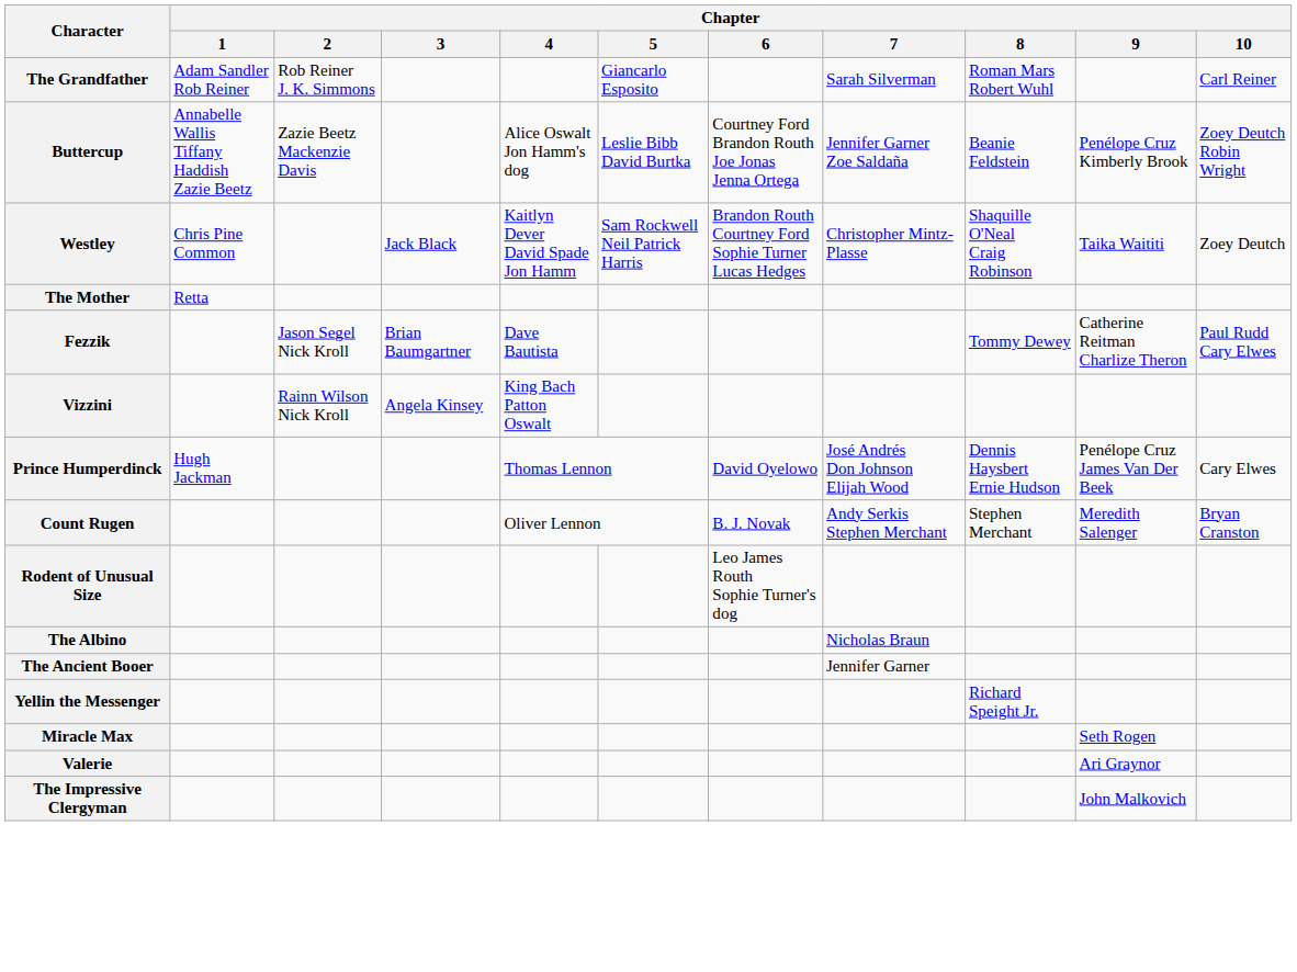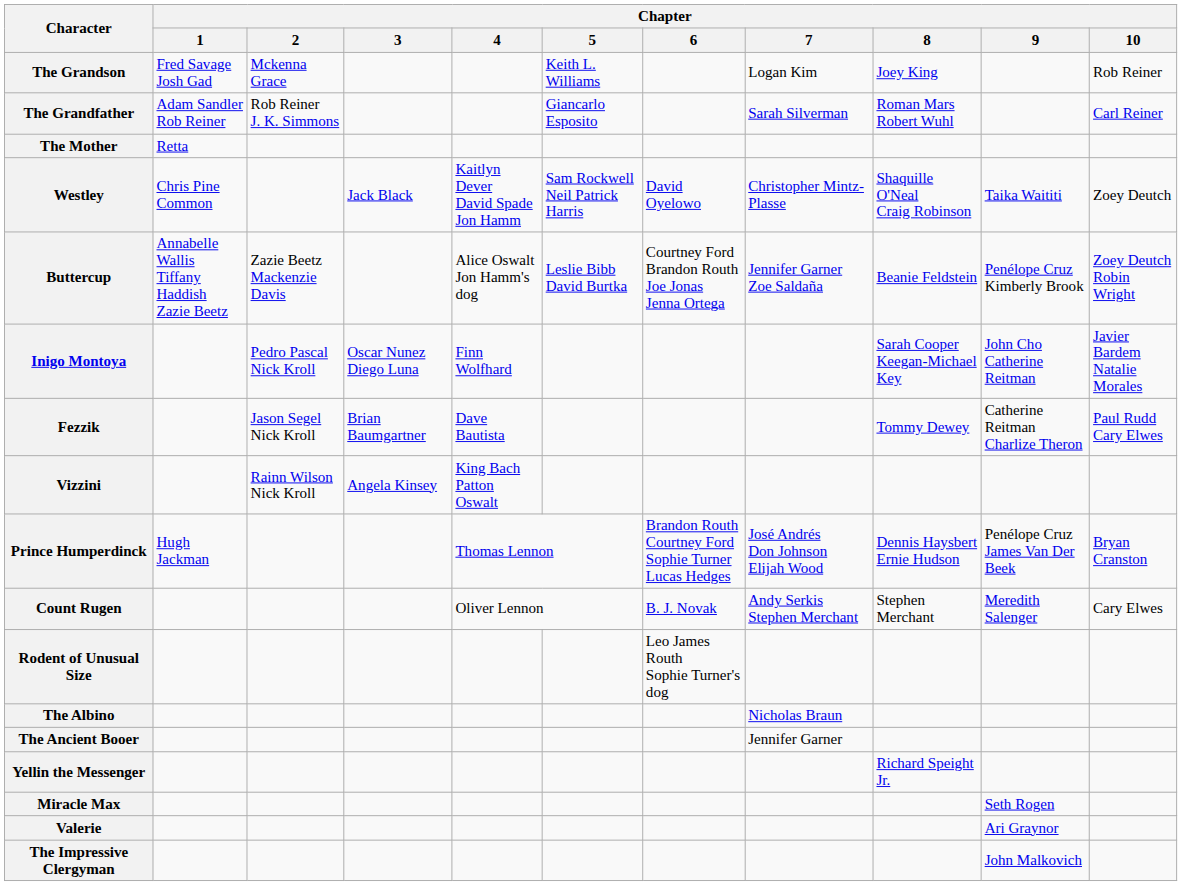 <table class="wikitable">
 <tr>
 <th rowspan="2">Character</th>
 <th colspan="10">Chapter</th>
 </tr>
 <tr>
 <th>1</th>
 <th>2</th>
 <th>3</th>
 <th>4</th>
 <th>5</th>
 <th>6</th>
 <th>7</th>
 <th>8</th>
 <th>9</th>
 <th>10</th>
 </tr>
 <tr>
+<th>The Grandson</th>
+<td><a href='#'>Fred Savage</a><br><a href='#'>Josh Gad</a></td>
+<td><a href='#'>Mckenna Grace</a></td>
+<td></td>
+<td></td>
+<td><a href='#'>Keith L. Williams</a></td>
+<td></td>
+<td>Logan Kim</td>
+<td><a href='#'>Joey King</a></td>
+<td></td>
+<td>Rob Reiner</td>
+</tr>
+<tr>
 <th>The Grandfather</th>
 <td><a href='#'>Adam Sandler</a><br><a href='#'>Rob Reiner</a></td>
 <td>Rob Reiner<br><a href='#'>J. K. Simmons</a></td>
 <td></td>
 <td></td>
 <td><a href='#'>Giancarlo Esposito</a></td>
 <td></td>
 <td><a href='#'>Sarah Silverman</a></td>
 <td><a href='#'>Roman Mars</a><br><a href='#'>Robert Wuhl</a></td>
 <td></td>
 <td><a href='#'>Carl Reiner</a></td>
+</tr>
+<tr>
+<th>The Mother</th>
+<td><a href='#'>Retta</a></td>
+<td></td>
+<td></td>
+<td></td>
+<td></td>
+<td></td>
+<td></td>
+<td></td>
+<td></td>
+<td></td>
+</tr>
+<tr>
+<th>Westley</th>
+<td><a href='#'>Chris Pine</a><br><a href='#'>Common</a></td>
+<td></td>
+<td><a href='#'>Jack Black</a></td>
+<td><a href='#'>Kaitlyn Dever</a><br><a href='#'>David Spade</a><br><a href='#'>Jon Hamm</a></td>
+<td><a href='#'>Sam Rockwell</a><br><a href='#'>Neil Patrick Harris</a></td>
+<td><a href='#'>David Oyelowo</a></td>
+<td><a href='#'>Christopher Mintz-Plasse</a></td>
+<td><a href='#'>Shaquille O'Neal</a><br><a href='#'>Craig Robinson</a></td>
+<td><a href='#'>Taika Waititi</a></td>
+<td>Zoey Deutch</td>
 </tr>
 <tr>
 <th>Buttercup</th>
 <td><a href='#'>Annabelle Wallis</a><br><a href='#'>Tiffany Haddish</a><br><a href='#'>Zazie Beetz</a></td>
 <td>Zazie Beetz<br><a href='#'>Mackenzie Davis</a></td>
 <td></td>
 <td>Alice Oswalt<br>Jon Hamm's dog</td>
 <td><a href='#'>Leslie Bibb</a><br><a href='#'>David Burtka</a></td>
 <td>Courtney Ford<br>Brandon Routh<br><a href='#'>Joe Jonas</a><br><a href='#'>Jenna Ortega</a></td>
 <td><a href='#'>Jennifer Garner</a><br><a href='#'>Zoe Saldaña</a></td>
 <td><a href='#'>Beanie Feldstein</a></td>
 <td><a href='#'>Penélope Cruz</a><br>Kimberly Brook</td>
 <td><a href='#'>Zoey Deutch</a><br><a href='#'>Robin Wright</a></td>
 </tr>
 <tr>
-<th>Westley</th>
-<td><a href='#'>Chris Pine</a><br><a href='#'>Common</a></td>
+<th><a href='#'>Inigo Montoya</a></th>
 <td></td>
-<td><a href='#'>Jack Black</a></td>
-<td><a href='#'>Kaitlyn Dever</a><br><a href='#'>David Spade</a><br><a href='#'>Jon Hamm</a></td>
-<td><a href='#'>Sam Rockwell</a><br><a href='#'>Neil Patrick Harris</a></td>
-<td><a href='#'>Brandon Routh</a><br><a href='#'>Courtney Ford</a><br><a href='#'>Sophie Turner</a><br><a href='#'>Lucas Hedges</a></td>
-<td><a href='#'>Christopher Mintz-Plasse</a></td>
-<td><a href='#'>Shaquille O'Neal</a><br><a href='#'>Craig Robinson</a></td>
-<td><a href='#'>Taika Waititi</a></td>
-<td>Zoey Deutch</td>
-</tr>
-<tr>
-<th>The Mother</th>
-<td><a href='#'>Retta</a></td>
+<td><a href='#'>Pedro Pascal</a><br><a href='#'>Nick Kroll</a></td>
+<td><a href='#'>Oscar Nunez</a><br><a href='#'>Diego Luna</a></td>
+<td><a href='#'>Finn Wolfhard</a></td>
 <td></td>
 <td></td>
 <td></td>
-<td></td>
-<td></td>
-<td></td>
-<td></td>
-<td></td>
-<td></td>
+<td><a href='#'>Sarah Cooper</a><br><a href='#'>Keegan-Michael Key</a></td>
+<td><a href='#'>John Cho</a><br><a href='#'>Catherine Reitman</a></td>
+<td><a href='#'>Javier Bardem</a><br><a href='#'>Natalie Morales</a></td>
 </tr>
 <tr>
 <th>Fezzik</th>
 <td></td>
 <td><a href='#'>Jason Segel</a><br>Nick Kroll</td>
 <td><a href='#'>Brian Baumgartner</a></td>
 <td><a href='#'>Dave Bautista</a></td>
 <td></td>
 <td></td>
 <td></td>
 <td><a href='#'>Tommy Dewey</a></td>
 <td>Catherine Reitman<br><a href='#'>Charlize Theron</a></td>
 <td><a href='#'>Paul Rudd</a><br><a href='#'>Cary Elwes</a></td>
 </tr>
 <tr>
 <th>Vizzini</th>
 <td></td>
 <td><a href='#'>Rainn Wilson</a><br>Nick Kroll</td>
 <td><a href='#'>Angela Kinsey</a></td>
 <td><a href='#'>King Bach</a><br><a href='#'>Patton Oswalt</a></td>
 <td></td>
 <td></td>
 <td></td>
 <td></td>
 <td></td>
 <td></td>
 </tr>
 <tr>
 <th>Prince Humperdinck</th>
 <td><a href='#'>Hugh Jackman</a></td>
 <td></td>
 <td></td>
 <td colspan="2"><a href='#'>Thomas Lennon</a></td>
-<td><a href='#'>David Oyelowo</a></td>
+<td><a href='#'>Brandon Routh</a><br><a href='#'>Courtney Ford</a><br><a href='#'>Sophie Turner</a><br><a href='#'>Lucas Hedges</a></td>
 <td><a href='#'>José Andrés</a><br><a href='#'>Don Johnson</a><br><a href='#'>Elijah Wood</a></td>
 <td><a href='#'>Dennis Haysbert</a><br><a href='#'>Ernie Hudson</a></td>
 <td>Penélope Cruz<br><a href='#'>James Van Der Beek</a></td>
-<td>Cary Elwes</td>
+<td><a href='#'>Bryan Cranston</a></td>
 </tr>
 <tr>
 <th>Count Rugen</th>
 <td></td>
 <td></td>
 <td></td>
 <td colspan="2">Oliver Lennon</td>
 <td><a href='#'>B. J. Novak</a></td>
 <td><a href='#'>Andy Serkis</a><br><a href='#'>Stephen Merchant</a></td>
 <td>Stephen Merchant</td>
 <td><a href='#'>Meredith Salenger</a></td>
-<td><a href='#'>Bryan Cranston</a></td>
+<td>Cary Elwes</td>
 </tr>
 <tr>
 <th>Rodent of Unusual Size</th>
 <td></td>
 <td></td>
 <td></td>
 <td></td>
 <td></td>
 <td>Leo James Routh<br>Sophie Turner's dog</td>
 <td></td>
 <td></td>
 <td></td>
 <td></td>
 </tr>
 <tr>
 <th>The Albino</th>
 <td></td>
 <td></td>
 <td></td>
 <td></td>
 <td></td>
 <td></td>
 <td><a href='#'>Nicholas Braun</a></td>
 <td></td>
 <td></td>
 <td></td>
 </tr>
 <tr>
 <th>The Ancient Booer</th>
 <td></td>
 <td></td>
 <td></td>
 <td></td>
 <td></td>
 <td></td>
 <td>Jennifer Garner</td>
 <td></td>
 <td></td>
 <td></td>
 </tr>
 <tr>
 <th>Yellin the Messenger</th>
 <td></td>
 <td></td>
 <td></td>
 <td></td>
 <td></td>
 <td></td>
 <td></td>
 <td><a href='#'>Richard Speight Jr.</a></td>
 <td></td>
 <td></td>
 </tr>
 <tr>
 <th>Miracle Max</th>
 <td></td>
 <td></td>
 <td></td>
 <td></td>
 <td></td>
 <td></td>
 <td></td>
 <td></td>
 <td><a href='#'>Seth Rogen</a></td>
 <td></td>
 </tr>
 <tr>
 <th>Valerie</th>
 <td></td>
 <td></td>
 <td></td>
 <td></td>
 <td></td>
 <td></td>
 <td></td>
 <td></td>
 <td><a href='#'>Ari Graynor</a></td>
 <td></td>
 </tr>
 <tr>
 <th>The Impressive Clergyman</th>
 <td></td>
 <td></td>
 <td></td>
 <td></td>
 <td></td>
 <td></td>
 <td></td>
 <td></td>
 <td><a href='#'>John Malkovich</a></td>
 <td></td>
 </tr>
 </table>
